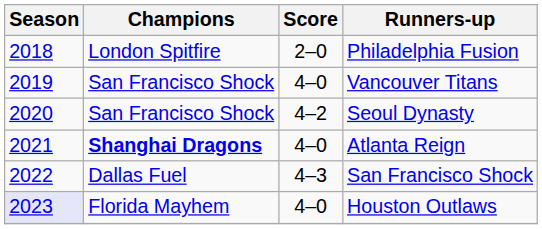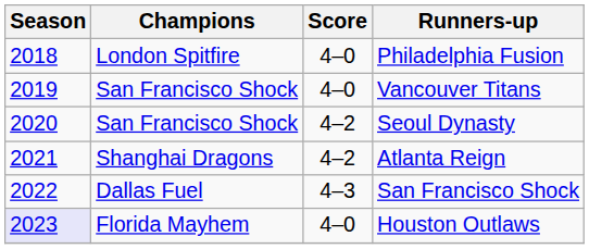 <table class="wikitable">
 <tr>
 <th>Season</th>
 <th>Champions</th>
 <th>Score</th>
 <th>Runners-up</th>
 </tr>
 <tr>
 <td><a href='#'>2018</a></td>
 <td><a href='#'>London Spitfire</a></td>
-<td style="text-align:center">2–0</td>
+<td style="text-align:center">4–0</td>
 <td><a href='#'>Philadelphia Fusion</a></td>
 </tr>
 <tr>
 <td><a href='#'>2019</a></td>
 <td><a href='#'>San Francisco Shock</a></td>
 <td style="text-align:center">4–0</td>
 <td><a href='#'>Vancouver Titans</a></td>
 </tr>
 <tr>
 <td><a href='#'>2020</a></td>
 <td><a href='#'>San Francisco Shock</a></td>
 <td style="text-align:center">4–2</td>
 <td><a href='#'>Seoul Dynasty</a></td>
 </tr>
 <tr>
 <td><a href='#'>2021</a></td>
-<td><strong><a href='#'>Shanghai Dragons</a></strong></td>
-<td style="text-align:center">4–0</td>
+<td><a href='#'>Shanghai Dragons</a></td>
+<td style="text-align:center">4–2</td>
 <td><a href='#'>Atlanta Reign</a></td>
 </tr>
 <tr>
 <td><a href='#'>2022</a></td>
 <td><a href='#'>Dallas Fuel</a></td>
 <td style="text-align:center">4–3</td>
 <td><a href='#'>San Francisco Shock</a></td>
 </tr>
 <tr>
 <td style="background: lavender;"><a href='#'>2023</a></td>
 <td><a href='#'>Florida Mayhem</a></td>
 <td style="text-align:center">4–0</td>
 <td><a href='#'>Houston Outlaws</a></td>
 </tr>
 <tr>
 </tr>
 </table>
